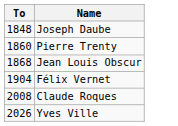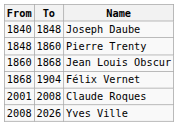 <table class="wikitable">
 <tr>
+<th>From</th>
 <th>To</th>
 <th>Name</th>
 </tr>
 <tr>
+<td>1840</td>
 <td>1848</td>
 <td>Joseph Daube</td>
 </tr>
 <tr>
+<td>1848</td>
 <td>1860</td>
 <td>Pierre Trenty</td>
 </tr>
 <tr>
+<td>1860</td>
 <td>1868</td>
 <td>Jean Louis Obscur</td>
 </tr>
 <tr>
+<td>1868</td>
 <td>1904</td>
 <td>Félix Vernet</td>
 </tr>
 <tr>
+<td>2001</td>
 <td>2008</td>
 <td>Claude Roques</td>
 </tr>
 <tr>
+<td>2008</td>
 <td>2026</td>
 <td>Yves Ville</td>
 </tr>
 </table>
